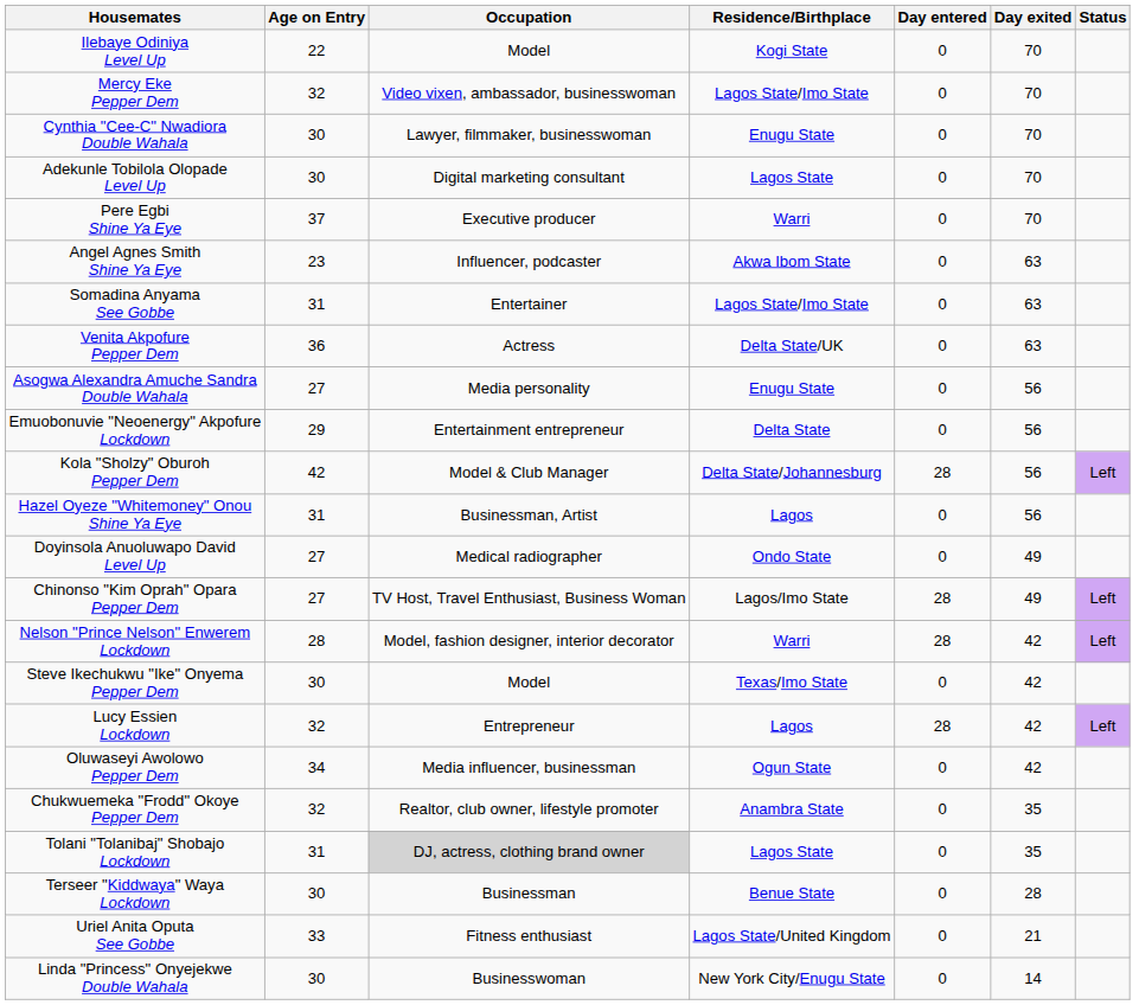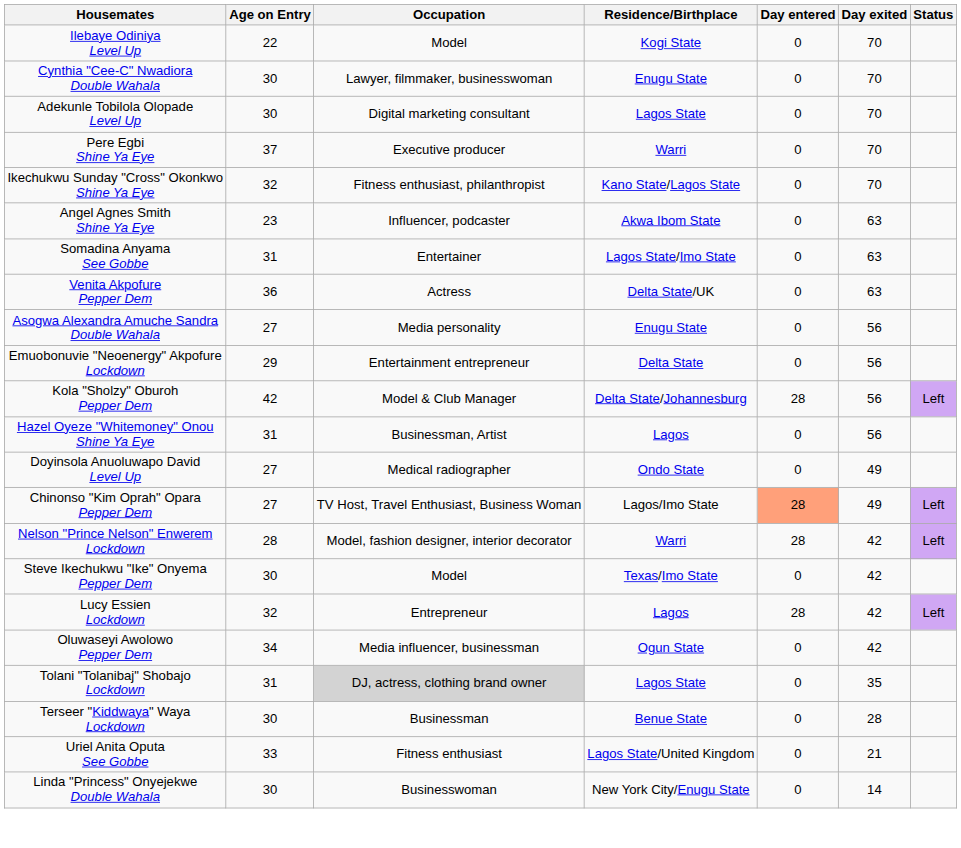 <table class="wikitable sortable mw-collapsible" style="text-align:center;">
 <tr>
 <th>Housemates</th>
 <th>Age on Entry</th>
 <th>Occupation</th>
 <th>Residence/Birthplace</th>
 <th>Day entered</th>
 <th>Day exited</th>
 <th>Status</th>
 </tr>
 <tr>
 <td><a href='#'>Ilebaye Odiniya</a><br><a href='#'><em>Level Up</em></a></td>
 <td>22</td>
 <td>Model</td>
 <td><a href='#'>Kogi State</a></td>
-<td>0</td>
-<td>70</td>
-<td></td>
-</tr>
-<tr>
-<td><a href='#'>Mercy Eke</a><br><a href='#'><em>Pepper Dem</em></a></td>
-<td>32</td>
-<td><a href='#'>Video vixen</a>, ambassador, businesswoman</td>
-<td><a href='#'>Lagos State</a>/<a href='#'>Imo State</a></td>
 <td>0</td>
 <td>70</td>
 <td></td>
 </tr>
 <tr>
 <td><a href='#'>Cynthia "Cee-C"  Nwadiora</a><br><a href='#'><em>Double Wahala</em></a></td>
 <td>30</td>
 <td>Lawyer, filmmaker, businesswoman</td>
 <td><a href='#'>Enugu State</a></td>
 <td>0</td>
 <td>70</td>
 <td></td>
 </tr>
 <tr>
 <td>Adekunle Tobilola Olopade<br><a href='#'><em>Level Up</em></a></td>
 <td>30</td>
 <td>Digital marketing consultant</td>
 <td><a href='#'>Lagos State</a></td>
 <td>0</td>
 <td>70</td>
 <td></td>
 </tr>
 <tr>
 <td>Pere Egbi<br><a href='#'><em>Shine Ya Eye</em></a></td>
 <td>37</td>
 <td>Executive producer</td>
 <td><a href='#'>Warri</a></td>
+<td>0</td>
+<td>70</td>
+<td></td>
+</tr>
+<tr>
+<td>Ikechukwu Sunday "Cross" Okonkwo<br><a href='#'><em>Shine Ya Eye</em></a></td>
+<td>32</td>
+<td>Fitness enthusiast, philanthropist</td>
+<td><a href='#'>Kano State</a>/<a href='#'>Lagos State</a></td>
 <td>0</td>
 <td>70</td>
 <td></td>
 </tr>
 <tr>
 <td>Angel Agnes Smith<br><a href='#'><em>Shine Ya Eye</em></a></td>
 <td>23</td>
 <td>Influencer, podcaster</td>
 <td><a href='#'>Akwa Ibom State</a></td>
 <td>0</td>
 <td>63</td>
 <td></td>
 </tr>
 <tr>
 <td>Somadina Anyama<br><a href='#'><em>See Gobbe</em></a></td>
 <td>31</td>
 <td>Entertainer</td>
 <td><a href='#'>Lagos State</a>/<a href='#'>Imo State</a></td>
 <td>0</td>
 <td>63</td>
 <td></td>
 </tr>
 <tr>
 <td><a href='#'>Venita Akpofure</a><br><a href='#'><em>Pepper Dem</em></a></td>
 <td>36</td>
 <td>Actress</td>
 <td><a href='#'>Delta State</a>/UK</td>
 <td>0</td>
 <td>63</td>
 <td></td>
 </tr>
 <tr>
 <td><a href='#'>Asogwa Alexandra Amuche Sandra</a><br><a href='#'><em>Double Wahala</em></a></td>
 <td>27</td>
 <td>Media personality</td>
 <td><a href='#'>Enugu State</a></td>
 <td>0</td>
 <td>56</td>
 <td></td>
 </tr>
 <tr>
 <td>Emuobonuvie "Neoenergy" Akpofure<br><a href='#'><em>Lockdown</em></a></td>
 <td>29</td>
 <td>Entertainment entrepreneur</td>
 <td><a href='#'>Delta State</a></td>
 <td>0</td>
 <td>56</td>
 <td></td>
 </tr>
 <tr>
 <td>Kola "Sholzy" Oburoh<br><a href='#'><em>Pepper Dem</em></a></td>
 <td>42</td>
 <td>Model & Club Manager</td>
 <td><a href='#'>Delta State</a>/<a href='#'>Johannesburg</a></td>
 <td>28</td>
 <td>56</td>
 <td style="background:#D0A7F4;">Left</td>
 </tr>
 <tr>
 <td><a href='#'>Hazel Oyeze "Whitemoney" Onou</a><br><a href='#'><em>Shine Ya Eye</em></a></td>
 <td>31</td>
 <td>Businessman, Artist</td>
 <td><a href='#'>Lagos</a></td>
 <td>0</td>
 <td>56</td>
 <td></td>
 </tr>
 <tr>
 <td>Doyinsola Anuoluwapo David<br><a href='#'><em>Level Up</em></a></td>
 <td>27</td>
 <td>Medical radiographer</td>
 <td><a href='#'>Ondo State</a></td>
 <td>0</td>
 <td>49</td>
 <td></td>
 </tr>
 <tr>
 <td>Chinonso "Kim Oprah" Opara<br><a href='#'><em>Pepper Dem</em></a></td>
 <td>27</td>
 <td>TV Host, Travel Enthusiast, Business Woman</td>
 <td>Lagos/Imo State</td>
-<td>28</td>
+<td style="background: lightsalmon;">28</td>
 <td>49</td>
 <td style="background:#D0A7F4;">Left</td>
 </tr>
 <tr>
 <td><a href='#'>Nelson "Prince Nelson" Enwerem</a><br><a href='#'><em>Lockdown</em></a></td>
 <td>28</td>
 <td>Model, fashion designer, interior decorator</td>
 <td><a href='#'>Warri</a></td>
 <td>28</td>
 <td>42</td>
 <td style="background:#D0A7F4;">Left</td>
 </tr>
 <tr>
 <td>Steve Ikechukwu "Ike" Onyema<br><a href='#'><em>Pepper Dem</em></a></td>
 <td>30</td>
 <td>Model</td>
 <td><a href='#'>Texas</a>/<a href='#'>Imo State</a></td>
 <td>0</td>
 <td>42</td>
 <td></td>
 </tr>
 <tr>
 <td>Lucy Essien<br><a href='#'><em>Lockdown</em></a></td>
 <td>32</td>
 <td>Entrepreneur</td>
 <td><a href='#'>Lagos</a></td>
 <td>28</td>
 <td>42</td>
 <td style="background:#D0A7F4;">Left</td>
 </tr>
 <tr>
 <td>Oluwaseyi Awolowo<br><a href='#'><em>Pepper Dem</em></a></td>
 <td>34</td>
 <td>Media influencer, businessman</td>
 <td><a href='#'>Ogun State</a></td>
 <td>0</td>
 <td>42</td>
 <td></td>
 </tr>
 <tr>
-<td>Chukwuemeka "Frodd" Okoye<br><em><a href='#'>Pepper Dem</a></em></td>
-<td>32</td>
-<td>Realtor, club owner, lifestyle promoter</td>
-<td><a href='#'>Anambra State</a></td>
-<td>0</td>
-<td>35</td>
-<td></td>
-</tr>
-<tr>
 <td>Tolani "Tolanibaj" Shobajo<br><a href='#'><em>Lockdown</em></a></td>
 <td>31</td>
 <td style="background: lightgrey;">DJ, actress, clothing brand owner</td>
 <td><a href='#'>Lagos State</a></td>
 <td>0</td>
 <td>35</td>
 <td></td>
 </tr>
 <tr>
 <td>Terseer "<a href='#'>Kiddwaya</a>" Waya<br><em><a href='#'>Lockdown</a></em></td>
 <td>30</td>
 <td>Businessman</td>
 <td><a href='#'>Benue State</a></td>
 <td>0</td>
 <td>28</td>
 <td></td>
 </tr>
 <tr>
 <td>Uriel Anita Oputa<br><a href='#'><em>See Gobbe</em></a></td>
 <td>33</td>
 <td>Fitness enthusiast</td>
 <td><a href='#'>Lagos State</a>/United Kingdom</td>
 <td>0</td>
 <td>21</td>
 <td></td>
 </tr>
 <tr>
 <td>Linda "Princess"  Onyejekwe<br><a href='#'><em>Double Wahala</em></a></td>
 <td>30</td>
 <td>Businesswoman</td>
 <td>New York City/<a href='#'>Enugu State</a></td>
 <td>0</td>
 <td>14</td>
 <td></td>
 </tr>
 </table>
